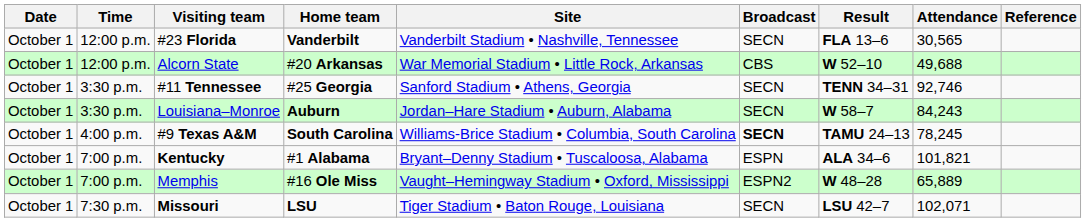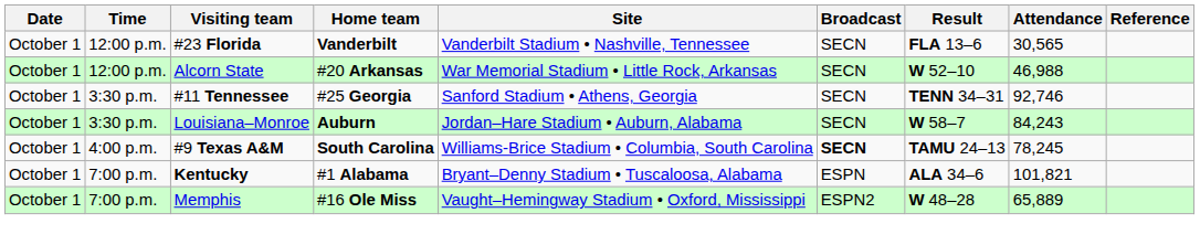 <table class="wikitable" style="font-size:95%;">
 <tr>
 <th>Date</th>
 <th>Time</th>
 <th>Visiting team</th>
 <th>Home team</th>
 <th>Site</th>
 <th>Broadcast</th>
 <th>Result</th>
 <th>Attendance</th>
 <th class="unsortable">Reference</th>
 </tr>
 <tr bgcolor=>
 <td>October 1</td>
 <td>12:00 p.m.</td>
 <td>#23 <strong>Florida</strong></td>
 <td><strong>Vanderbilt</strong></td>
 <td><a href='#'>Vanderbilt Stadium</a> • <a href='#'>Nashville, Tennessee</a></td>
 <td>SECN</td>
 <td><strong>FLA</strong> 13–6</td>
 <td>30,565</td>
 <td></td>
 </tr>
 <tr bgcolor=ccffcc>
 <td>October 1</td>
 <td>12:00 p.m.</td>
 <td><a href='#'>Alcorn State</a></td>
 <td>#20 <strong>Arkansas</strong></td>
 <td><a href='#'>War Memorial Stadium</a> • <a href='#'>Little Rock, Arkansas</a></td>
-<td>CBS</td>
+<td>SECN</td>
 <td><strong>W</strong> 52–10</td>
-<td>49,688</td>
+<td>46,988</td>
 <td></td>
 </tr>
 <tr bgcolor=>
 <td>October 1</td>
 <td>3:30 p.m.</td>
 <td>#11 <strong>Tennessee</strong></td>
 <td>#25 <strong>Georgia</strong></td>
 <td><a href='#'>Sanford Stadium</a> • <a href='#'>Athens, Georgia</a></td>
 <td>SECN</td>
 <td><strong>TENN</strong> 34–31</td>
 <td>92,746</td>
 <td></td>
 </tr>
 <tr bgcolor=ccffcc>
 <td>October 1</td>
 <td>3:30 p.m.</td>
 <td><a href='#'>Louisiana–Monroe</a></td>
 <td><strong>Auburn</strong></td>
 <td><a href='#'>Jordan–Hare Stadium</a> • <a href='#'>Auburn, Alabama</a></td>
 <td>SECN</td>
 <td><strong>W</strong> 58–7</td>
 <td>84,243</td>
 <td></td>
 </tr>
 <tr bgcolor=>
 <td>October 1</td>
 <td>4:00 p.m.</td>
 <td>#9 <strong>Texas A&M</strong></td>
 <td><strong>South Carolina</strong></td>
 <td><a href='#'>Williams-Brice Stadium</a> • <a href='#'>Columbia, South Carolina</a></td>
 <td><strong>SECN</strong></td>
 <td><strong>TAMU</strong> 24–13</td>
 <td>78,245</td>
 <td></td>
 </tr>
 <tr bgcolor=>
 <td>October 1</td>
 <td>7:00 p.m.</td>
 <td><strong>Kentucky</strong></td>
 <td>#1 <strong>Alabama</strong></td>
 <td><a href='#'>Bryant–Denny Stadium</a> • <a href='#'>Tuscaloosa, Alabama</a></td>
 <td>ESPN</td>
 <td><strong>ALA</strong> 34–6</td>
 <td>101,821</td>
 <td></td>
 </tr>
 <tr bgcolor=ccffcc>
 <td>October 1</td>
 <td>7:00 p.m.</td>
 <td><a href='#'>Memphis</a></td>
 <td>#16 <strong>Ole Miss</strong></td>
 <td><a href='#'>Vaught–Hemingway Stadium</a> • <a href='#'>Oxford, Mississippi</a></td>
 <td>ESPN2</td>
 <td><strong>W</strong> 48–28</td>
 <td>65,889</td>
 <td></td>
 </tr>
-<tr bgcolor=>
-<td>October 1</td>
-<td>7:30 p.m.</td>
-<td><strong>Missouri</strong></td>
-<td><strong>LSU</strong></td>
-<td><a href='#'>Tiger Stadium</a> • <a href='#'>Baton Rouge, Louisiana</a></td>
-<td>SECN</td>
-<td><strong>LSU</strong> 42–7</td>
-<td>102,071</td>
-<td></td>
-</tr>
 </table>
